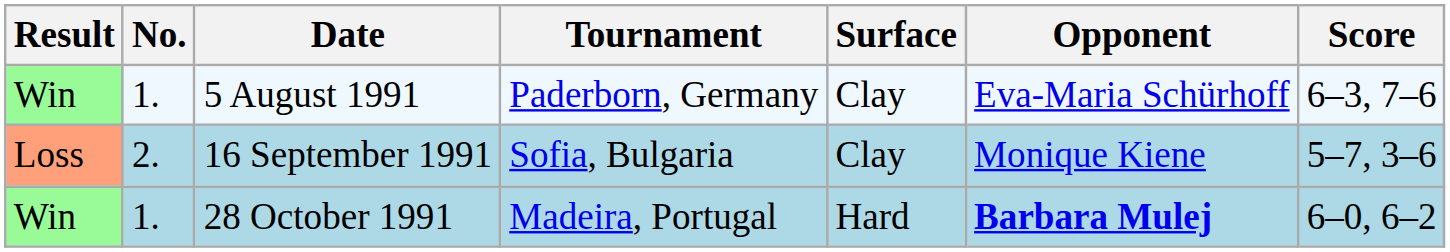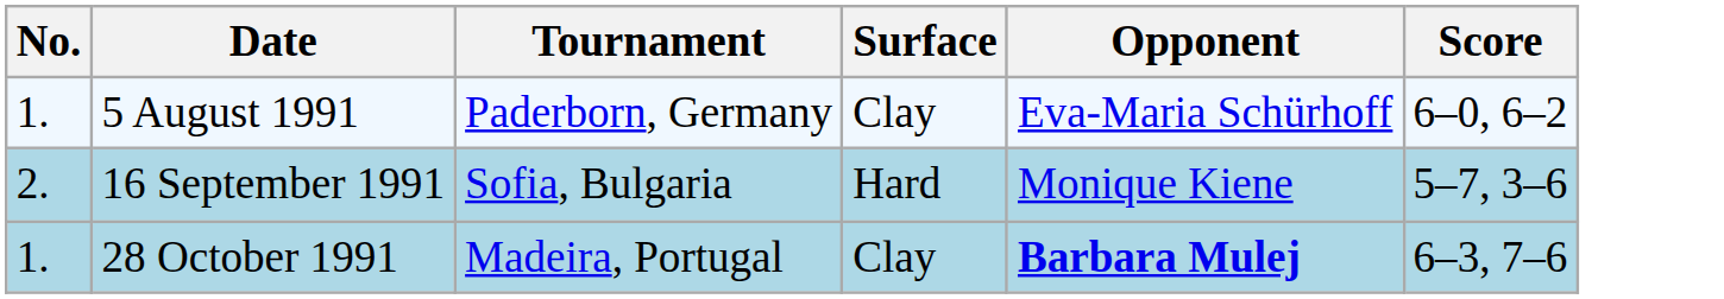 <table class="sortable wikitable" style="font-size:97%;">
 <tr>
-<th>Result</th>
 <th>No.</th>
 <th>Date</th>
 <th>Tournament</th>
 <th>Surface</th>
 <th>Opponent</th>
 <th>Score</th>
 </tr>
 <tr bgcolor="#f0f8ff">
-<td style="background:#98fb98;">Win</td>
 <td>1.</td>
 <td>5 August 1991</td>
 <td><a href='#'>Paderborn</a>, Germany</td>
 <td>Clay</td>
 <td> <a href='#'>Eva-Maria Schürhoff</a></td>
-<td>6–3, 7–6</td>
+<td>6–0, 6–2</td>
 </tr>
 <tr bgcolor="lightblue">
-<td style="background:#ffa07a;">Loss</td>
 <td>2.</td>
 <td>16 September 1991</td>
 <td><a href='#'>Sofia</a>, Bulgaria</td>
-<td>Clay</td>
+<td>Hard</td>
 <td> <a href='#'>Monique Kiene</a></td>
 <td>5–7, 3–6</td>
 </tr>
 <tr bgcolor="lightblue">
-<td style="background:#98fb98;">Win</td>
 <td>1.</td>
 <td>28 October 1991</td>
 <td><a href='#'>Madeira</a>, Portugal</td>
-<td>Hard</td>
+<td>Clay</td>
 <td><strong> <a href='#'>Barbara Mulej</a></strong></td>
-<td>6–0, 6–2</td>
+<td>6–3, 7–6</td>
 </tr>
 </table>
